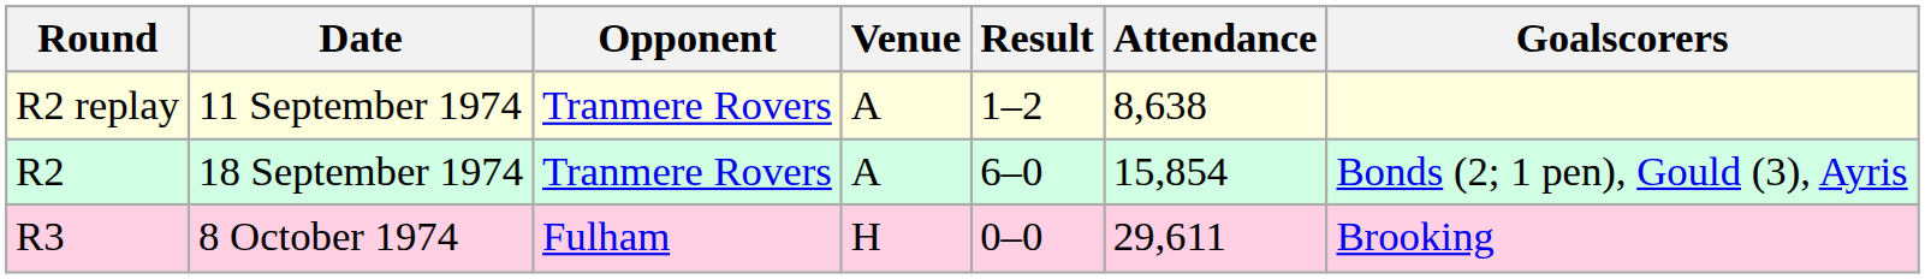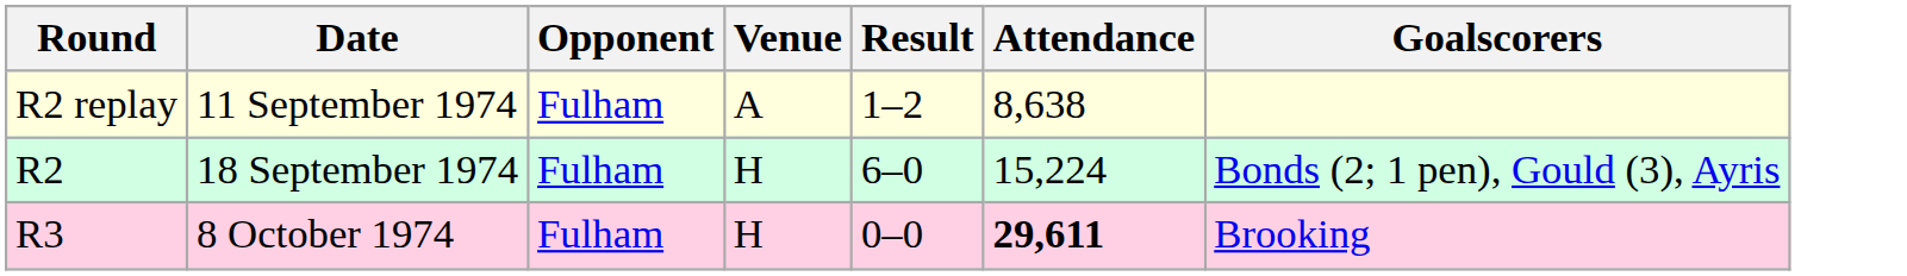 <table class="wikitable">
 <tr>
 <th>Round</th>
 <th>Date</th>
 <th>Opponent</th>
 <th>Venue</th>
 <th>Result</th>
 <th>Attendance</th>
 <th>Goalscorers</th>
 </tr>
 <tr style="background-color: #ffffdd;">
 <td>R2 replay</td>
 <td>11 September 1974</td>
-<td><a href='#'>Tranmere Rovers</a></td>
+<td><a href='#'>Fulham</a></td>
 <td>A</td>
 <td>1–2</td>
 <td>8,638</td>
 <td></td>
 </tr>
 <tr style="background-color: #d0ffe3;">
 <td>R2</td>
 <td>18 September 1974</td>
-<td><a href='#'>Tranmere Rovers</a></td>
-<td>A</td>
+<td><a href='#'>Fulham</a></td>
+<td>H</td>
 <td>6–0</td>
-<td>15,854</td>
+<td>15,224</td>
 <td><a href='#'>Bonds</a> (2; 1 pen), <a href='#'>Gould</a> (3), <a href='#'>Ayris</a></td>
 </tr>
 <tr style="background-color: #ffd0e3;">
 <td>R3</td>
 <td>8 October 1974</td>
 <td><a href='#'>Fulham</a></td>
 <td>H</td>
 <td>0–0</td>
-<td>29,611</td>
+<td><strong>29,611</strong></td>
 <td><a href='#'>Brooking</a></td>
 </tr>
 </table>
